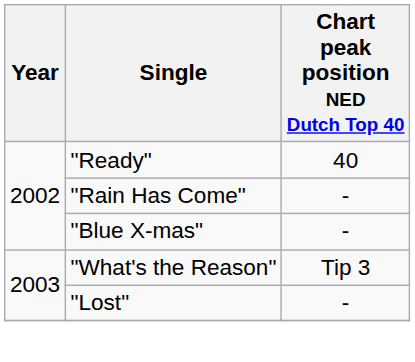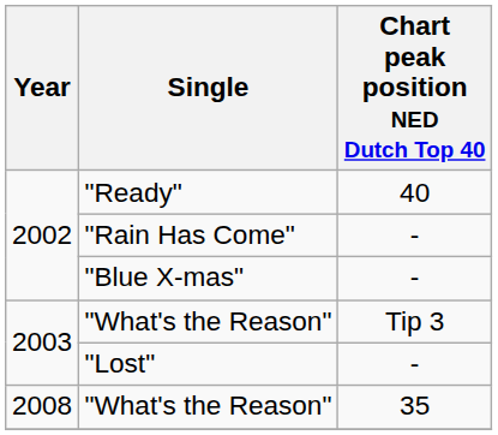 <table class="wikitable">
 <tr>
 <th>Year</th>
 <th>Single</th>
 <th>Chart <br>peak<br> position <br><small>NED<br><a href='#'>Dutch Top 40</a></small></th>
 </tr>
 <tr>
 <td rowspan=3>2002</td>
 <td>"Ready"</td>
 <td style="text-align:center;">40</td>
 </tr>
 <tr>
 <td>"Rain Has Come"</td>
 <td style="text-align:center;">-</td>
 </tr>
 <tr>
 <td>"Blue X-mas"</td>
 <td style="text-align:center;">-</td>
 </tr>
 <tr>
 <td rowspan=2>2003</td>
 <td>"What's the Reason"</td>
 <td style="text-align:center;">Tip 3</td>
 </tr>
 <tr>
 <td>"Lost"</td>
 <td style="text-align:center;">-</td>
 </tr>
 <tr>
+<td rowspan=1>2008</td>
+<td>"What's the Reason"</td>
+<td style="text-align:center;">35</td>
+</tr>
+<tr>
 </tr>
 </table>
